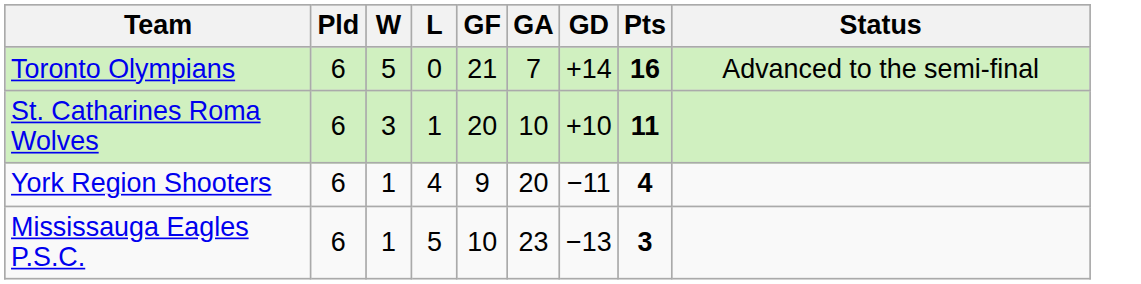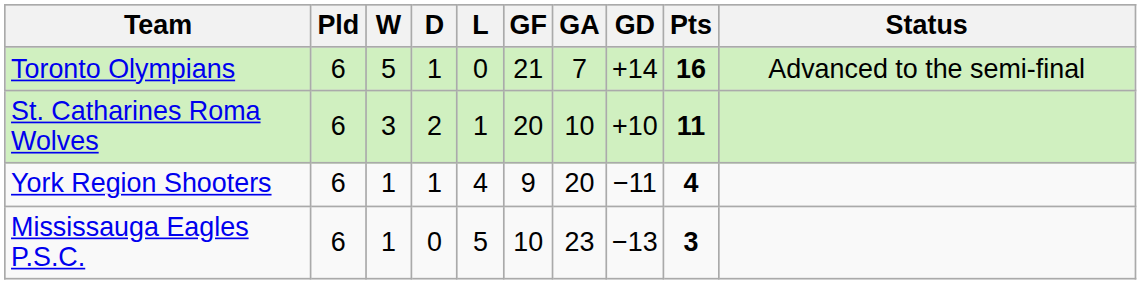 <table class="wikitable" style="text-align:center">
 <tr>
 <th style="width:175px">Team</th>
 <th style="width:20px" abbr="Played">Pld</th>
 <th style="width:20px" abbr="Won">W</th>
+<th style="width:20px" abbr="Drawn">D</th>
 <th style="width:20px" abbr="Lost">L</th>
 <th style="width:20px" abbr="Goals for">GF</th>
 <th style="width:20px" abbr="Goals against">GA</th>
 <th style="width:20px" abbr="Goal difference">GD</th>
 <th style="width:20px" abbr="Points">Pts</th>
 <th width=241>Status</th>
 </tr>
 <tr bgcolor="#D0F0C0">
 <td style="text-align:left"><a href='#'>Toronto Olympians</a></td>
 <td>6</td>
 <td>5</td>
+<td>1</td>
 <td>0</td>
 <td>21</td>
 <td>7</td>
 <td>+14</td>
 <td><strong>16</strong></td>
 <td>Advanced to the semi-final</td>
 </tr>
 <tr bgcolor="#D0F0C0">
 <td style="text-align:left"><a href='#'>St. Catharines Roma Wolves</a></td>
 <td>6</td>
 <td>3</td>
+<td>2</td>
 <td>1</td>
 <td>20</td>
 <td>10</td>
 <td>+10</td>
 <td><strong>11</strong></td>
 <td></td>
 </tr>
 <tr>
 <td style="text-align:left"><a href='#'>York Region Shooters</a></td>
 <td>6</td>
+<td>1</td>
 <td>1</td>
 <td>4</td>
 <td>9</td>
 <td>20</td>
 <td>−11</td>
 <td><strong>4</strong></td>
 <td></td>
 </tr>
 <tr>
 <td style="text-align:left"><a href='#'>Mississauga Eagles P.S.C.</a></td>
 <td>6</td>
 <td>1</td>
+<td>0</td>
 <td>5</td>
 <td>10</td>
 <td>23</td>
 <td>−13</td>
 <td><strong>3</strong></td>
 <td></td>
 </tr>
 </table>
